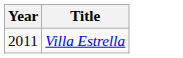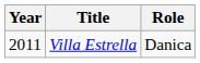 <table class="wikitable sortable">
 <tr>
 <th>Year</th>
 <th>Title</th>
+<th>Role</th>
 </tr>
 <tr>
 <td>2011</td>
 <td><em><a href='#'>Villa Estrella</a></em></td>
+<td>Danica</td>
 </tr>
 </table>
